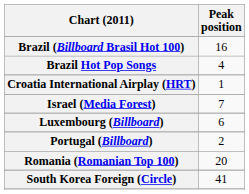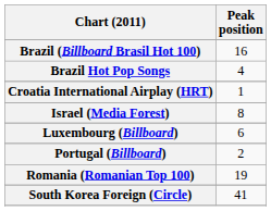 <table class="wikitable sortable plainrowheaders" style="text-align:center">
 <tr>
 <th scope="col">Chart (2011)</th>
 <th scope="col">Peak<br>position</th>
 </tr>
 <tr>
 </tr>
 <tr>
 </tr>
 <tr>
 </tr>
 <tr>
 </tr>
 <tr>
 <th scope="row">Brazil (<a href='#'><em>Billboard</em> Brasil Hot 100</a>)</th>
 <td>16</td>
 </tr>
 <tr>
 <th scope="row">Brazil <a href='#'>Hot Pop Songs</a></th>
 <td>4</td>
 </tr>
 <tr>
 </tr>
 <tr>
 </tr>
 <tr>
 <th scope="row">Croatia International Airplay (<a href='#'>HRT</a>)</th>
 <td style="text-align:center;">1</td>
 </tr>
 <tr>
 </tr>
 <tr>
 </tr>
 <tr>
 </tr>
 <tr>
 </tr>
 <tr>
 </tr>
 <tr>
 </tr>
 <tr>
 <th scope="row">Israel (<a href='#'>Media Forest</a>)</th>
-<td>7</td>
+<td>8</td>
 </tr>
 <tr>
 </tr>
 <tr>
 <th scope="row">Luxembourg (<a href='#'><em>Billboard</em></a>)</th>
 <td>6</td>
 </tr>
 <tr>
 </tr>
 <tr>
 </tr>
 <tr>
 </tr>
 <tr>
 </tr>
 <tr>
 <th scope="row">Portugal (<em><a href='#'>Billboard</a></em>)</th>
 <td>2</td>
 </tr>
 <tr>
 <th scope="row">Romania (<a href='#'>Romanian Top 100</a>)</th>
-<td>20</td>
+<td>19</td>
 </tr>
 <tr>
 </tr>
 <tr>
 </tr>
 <tr>
 <th scope="row">South Korea Foreign (<a href='#'>Circle</a>)</th>
 <td>41</td>
 </tr>
 <tr>
 </tr>
 <tr>
 </tr>
 <tr>
 </tr>
 <tr>
 </tr>
 <tr>
 </tr>
 <tr>
 </tr>
 <tr>
 </tr>
 <tr>
 </tr>
 </table>
